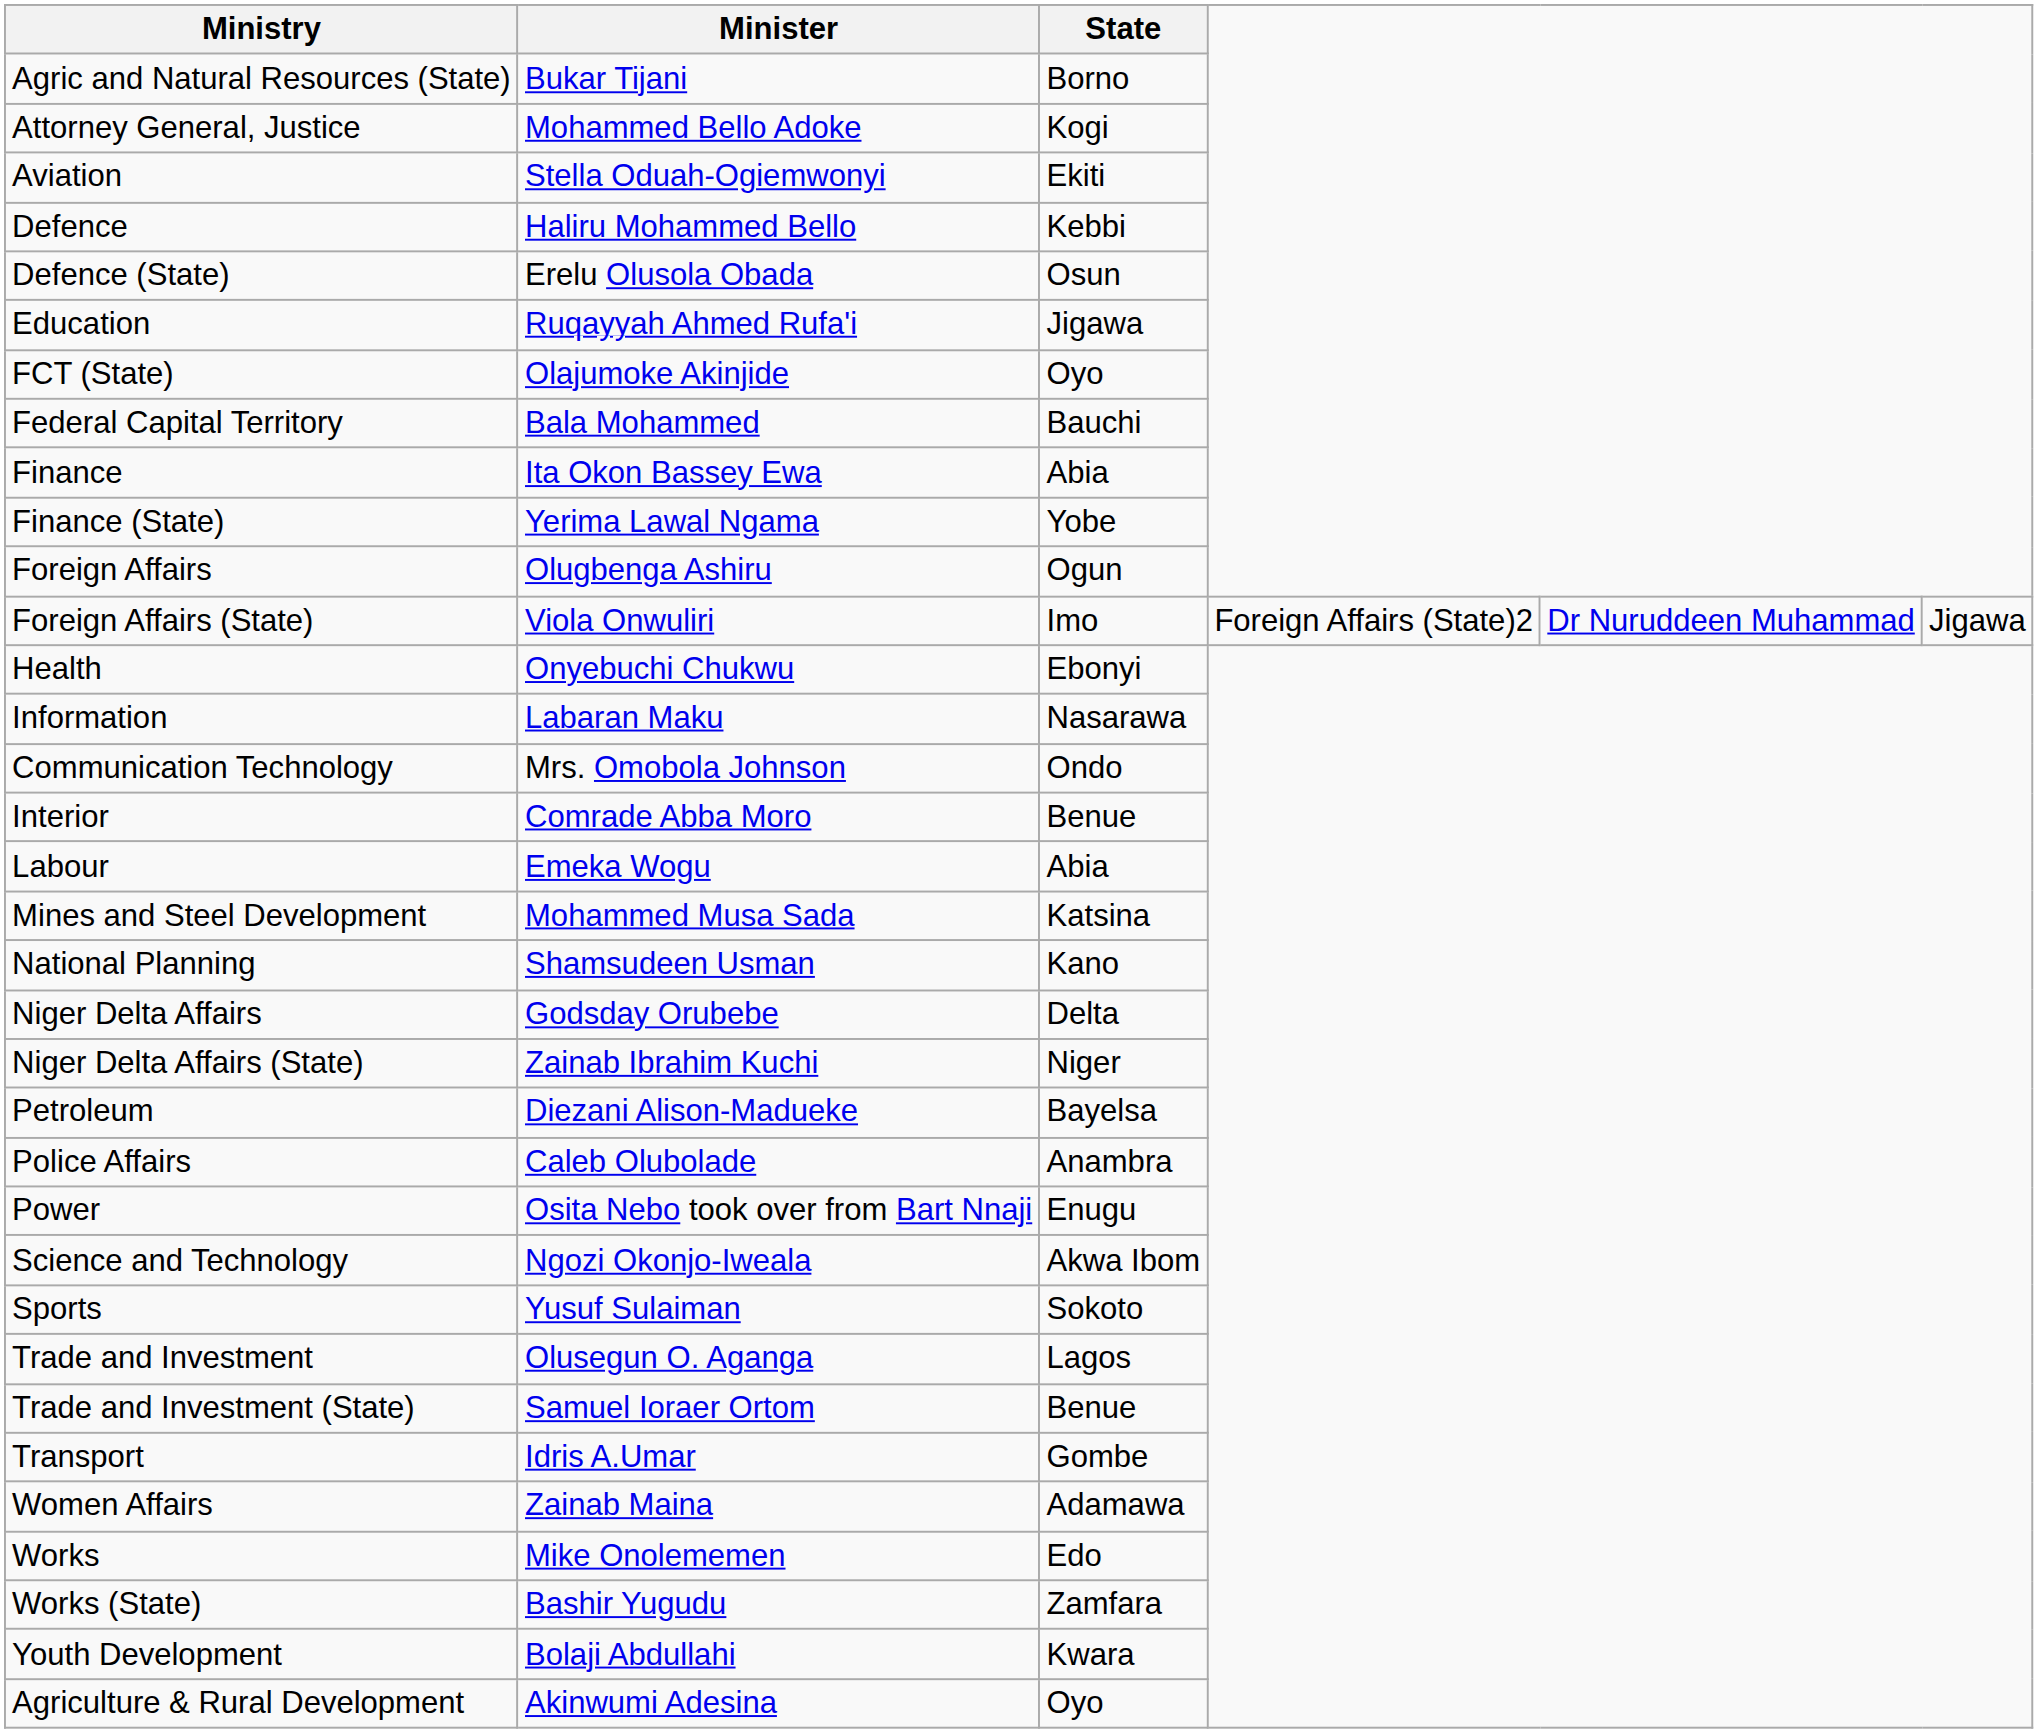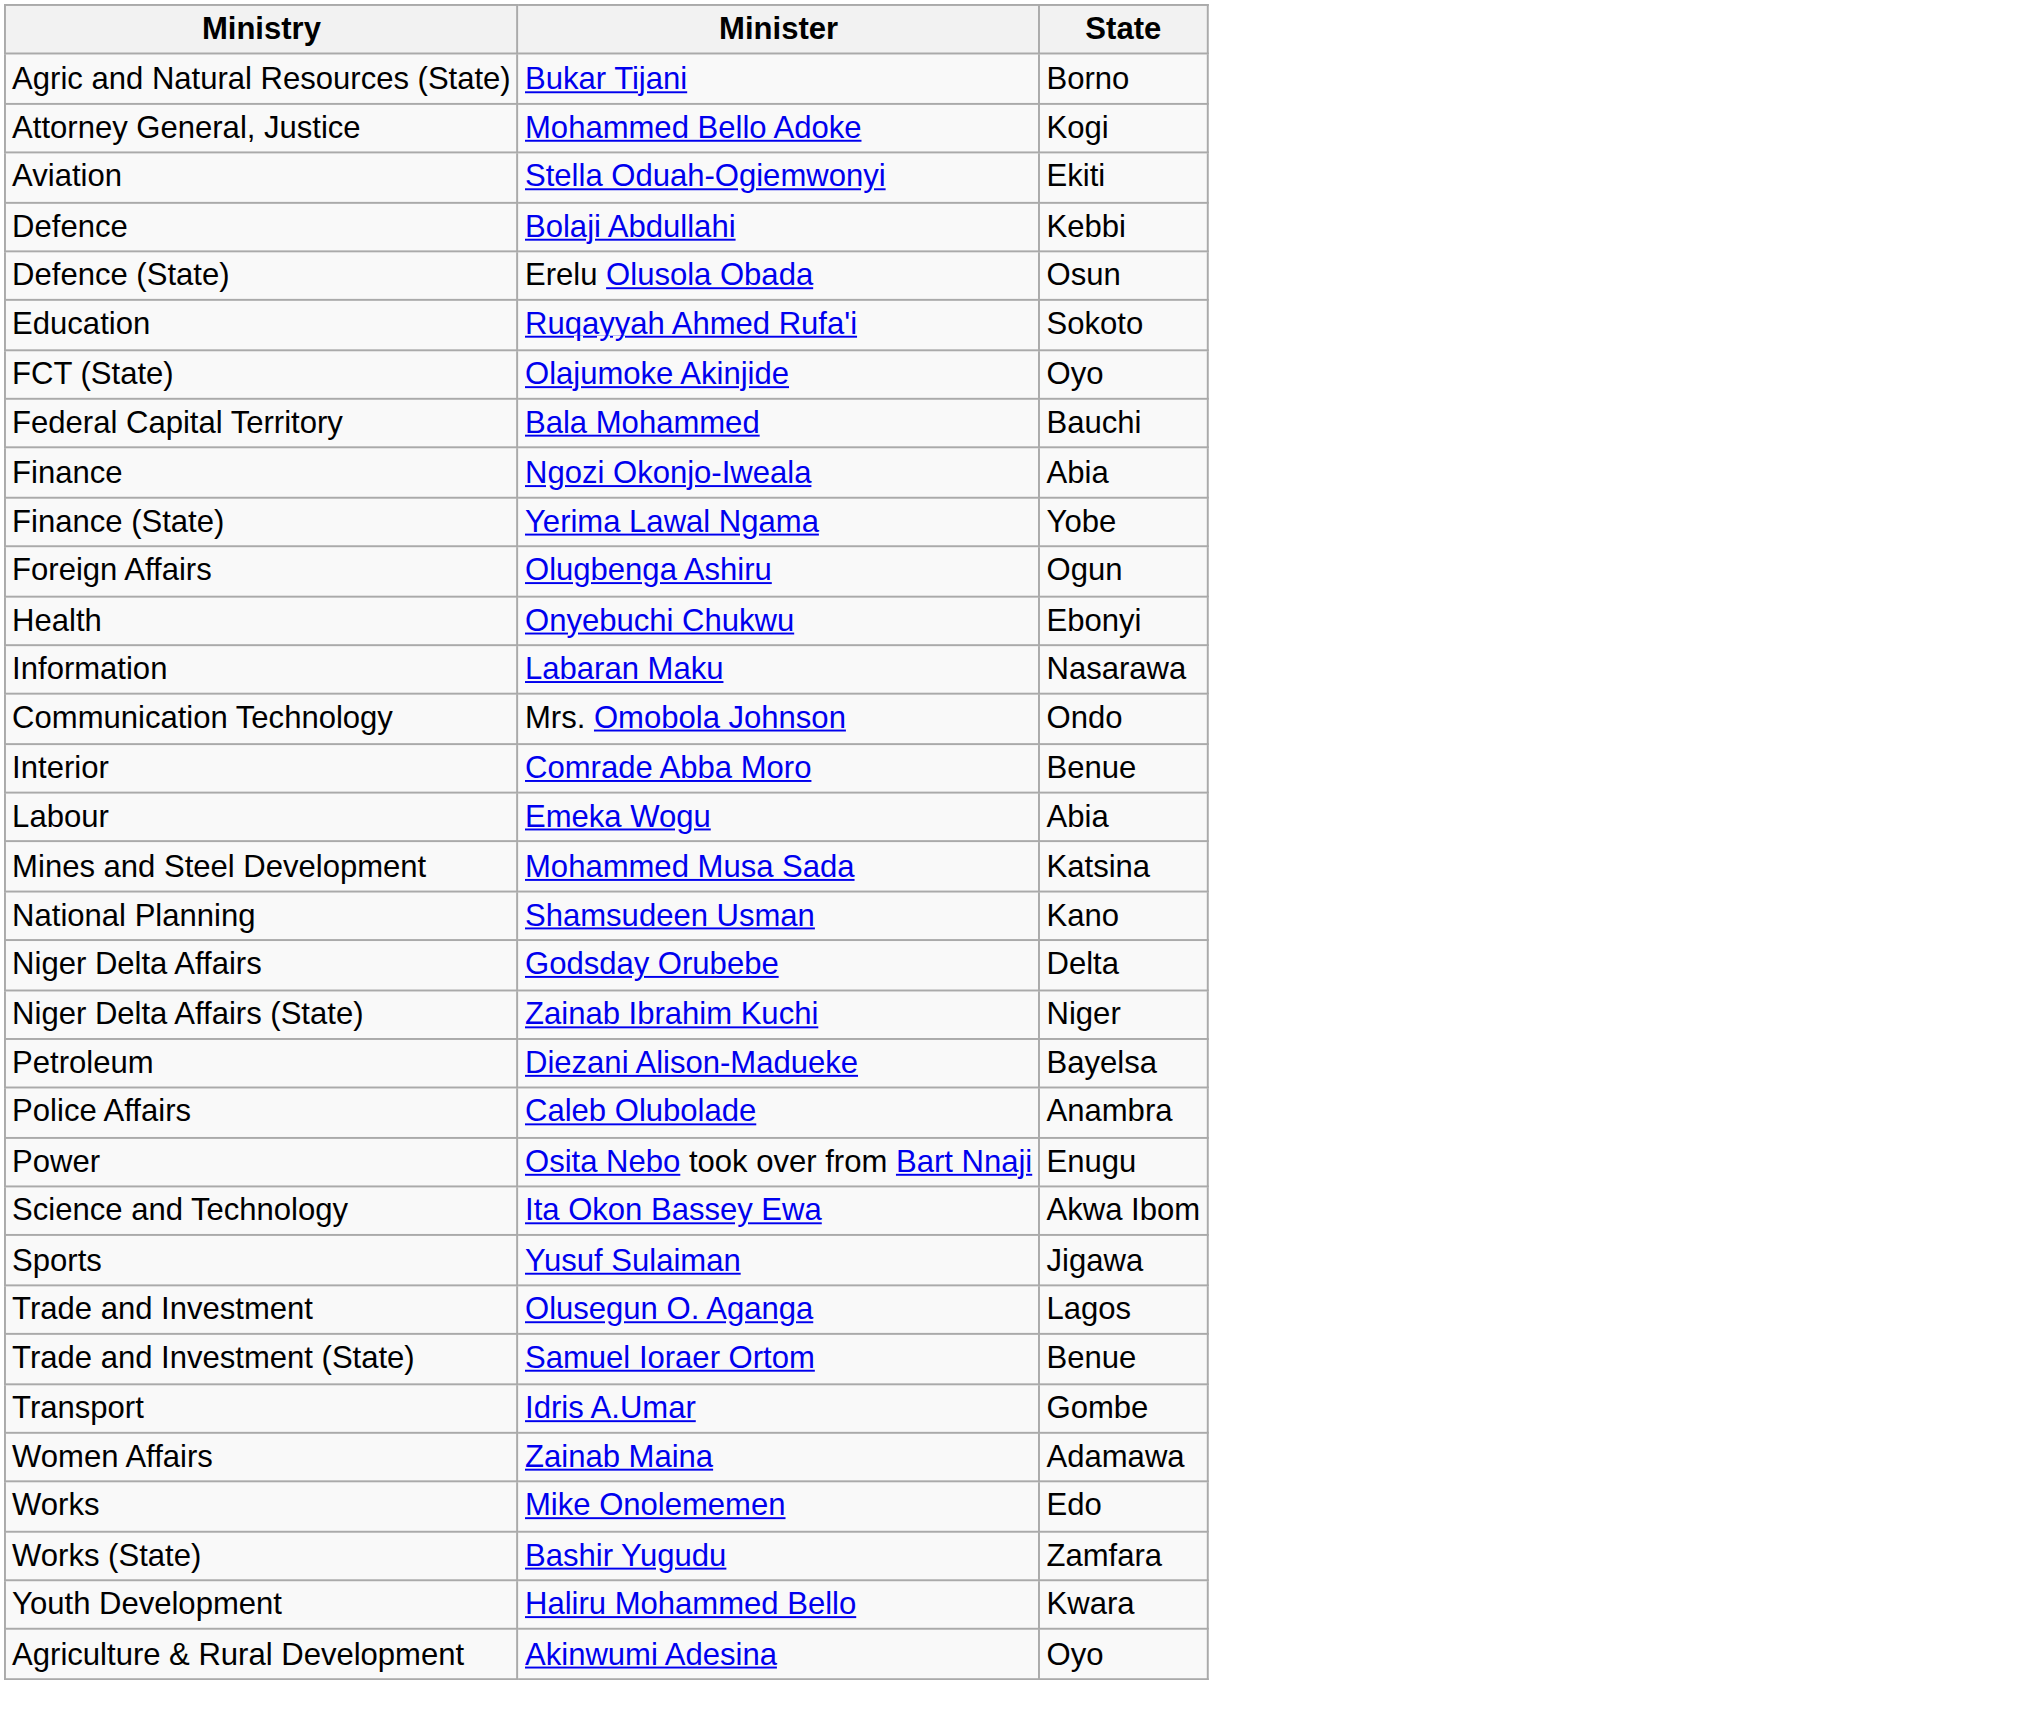 <table class="wikitable sortable">
 <tr>
 <th>Ministry</th>
 <th>Minister</th>
 <th>State</th>
 </tr>
 <tr>
 <td>Agric and Natural Resources (State)</td>
 <td><a href='#'>Bukar Tijani</a></td>
 <td>Borno</td>
 </tr>
 <tr>
 <td>Attorney General, Justice</td>
 <td><a href='#'>Mohammed Bello Adoke</a></td>
 <td>Kogi</td>
 </tr>
 <tr>
 <td>Aviation</td>
 <td><a href='#'>Stella Oduah-Ogiemwonyi</a></td>
 <td>Ekiti</td>
 </tr>
 <tr>
 <td>Defence</td>
-<td><a href='#'>Haliru Mohammed Bello</a></td>
+<td><a href='#'>Bolaji Abdullahi</a></td>
 <td>Kebbi</td>
 </tr>
 <tr>
 <td>Defence (State)</td>
 <td>Erelu <a href='#'>Olusola Obada</a></td>
 <td>Osun</td>
 </tr>
 <tr>
 <td>Education</td>
 <td><a href='#'>Ruqayyah Ahmed Rufa'i</a></td>
-<td>Jigawa</td>
+<td>Sokoto</td>
 </tr>
 <tr>
 <td>FCT (State)</td>
 <td><a href='#'>Olajumoke Akinjide</a></td>
 <td>Oyo</td>
 </tr>
 <tr>
 <td>Federal Capital Territory</td>
 <td><a href='#'>Bala Mohammed</a></td>
 <td>Bauchi</td>
 </tr>
 <tr>
 <td>Finance</td>
-<td><a href='#'>Ita Okon Bassey Ewa</a></td>
+<td><a href='#'>Ngozi Okonjo-Iweala</a></td>
 <td>Abia</td>
 </tr>
 <tr>
 <td>Finance (State)</td>
 <td><a href='#'>Yerima Lawal Ngama</a></td>
 <td>Yobe</td>
 </tr>
 <tr>
 <td>Foreign Affairs</td>
 <td><a href='#'>Olugbenga Ashiru</a></td>
 <td>Ogun</td>
-</tr>
-<tr>
-<td>Foreign Affairs (State)</td>
-<td><a href='#'>Viola Onwuliri</a></td>
-<td>Imo</td>
-<td>Foreign Affairs (State)2</td>
-<td><a href='#'>Dr Nuruddeen Muhammad</a></td>
-<td>Jigawa</td>
 </tr>
 <tr>
 <td>Health</td>
 <td><a href='#'>Onyebuchi Chukwu</a></td>
 <td>Ebonyi</td>
 </tr>
 <tr>
 <td>Information</td>
 <td><a href='#'>Labaran Maku</a></td>
 <td>Nasarawa</td>
 </tr>
 <tr>
 <td>Communication Technology</td>
 <td>Mrs. <a href='#'>Omobola Johnson</a></td>
 <td>Ondo</td>
 </tr>
 <tr>
 <td>Interior</td>
 <td><a href='#'>Comrade Abba Moro</a></td>
 <td>Benue</td>
 </tr>
 <tr>
 <td>Labour</td>
 <td><a href='#'>Emeka Wogu</a></td>
 <td>Abia</td>
 </tr>
 <tr>
 <td>Mines and Steel Development</td>
 <td><a href='#'>Mohammed Musa Sada</a></td>
 <td>Katsina</td>
 </tr>
 <tr>
 <td>National Planning</td>
 <td><a href='#'>Shamsudeen Usman</a></td>
 <td>Kano</td>
 </tr>
 <tr>
 <td>Niger Delta Affairs</td>
 <td><a href='#'>Godsday Orubebe</a></td>
 <td>Delta</td>
 </tr>
 <tr>
 <td>Niger Delta Affairs (State)</td>
 <td><a href='#'>Zainab Ibrahim Kuchi</a></td>
 <td>Niger</td>
 </tr>
 <tr>
 <td>Petroleum</td>
 <td><a href='#'>Diezani Alison-Madueke</a></td>
 <td>Bayelsa</td>
 </tr>
 <tr>
 <td>Police Affairs</td>
 <td><a href='#'>Caleb Olubolade</a></td>
 <td>Anambra</td>
 </tr>
 <tr>
 <td>Power</td>
 <td><a href='#'>Osita Nebo</a> took over from <a href='#'>Bart Nnaji</a></td>
 <td>Enugu</td>
 </tr>
 <tr>
 <td>Science and Technology</td>
-<td><a href='#'>Ngozi Okonjo-Iweala</a></td>
+<td><a href='#'>Ita Okon Bassey Ewa</a></td>
 <td>Akwa Ibom</td>
 </tr>
 <tr>
 <td>Sports</td>
 <td><a href='#'>Yusuf Sulaiman</a></td>
-<td>Sokoto</td>
+<td>Jigawa</td>
 </tr>
 <tr>
 <td>Trade and Investment</td>
 <td><a href='#'>Olusegun O. Aganga</a></td>
 <td>Lagos</td>
 </tr>
 <tr>
 <td>Trade and Investment (State)</td>
 <td><a href='#'>Samuel Ioraer Ortom</a></td>
 <td>Benue</td>
 </tr>
 <tr>
 <td>Transport</td>
 <td><a href='#'>Idris A.Umar</a></td>
 <td>Gombe</td>
 </tr>
 <tr>
 <td>Women Affairs</td>
 <td><a href='#'>Zainab Maina</a></td>
 <td>Adamawa</td>
 </tr>
 <tr>
 <td>Works</td>
 <td><a href='#'>Mike Onolememen</a></td>
 <td>Edo</td>
 </tr>
 <tr>
 <td>Works (State)</td>
 <td><a href='#'>Bashir Yugudu</a></td>
 <td>Zamfara</td>
 </tr>
 <tr>
 <td>Youth Development</td>
-<td><a href='#'>Bolaji Abdullahi</a></td>
+<td><a href='#'>Haliru Mohammed Bello</a></td>
 <td>Kwara</td>
 </tr>
 <tr>
 <td>Agriculture & Rural Development</td>
 <td><a href='#'>Akinwumi Adesina</a></td>
 <td>Oyo</td>
 </tr>
 </table>
